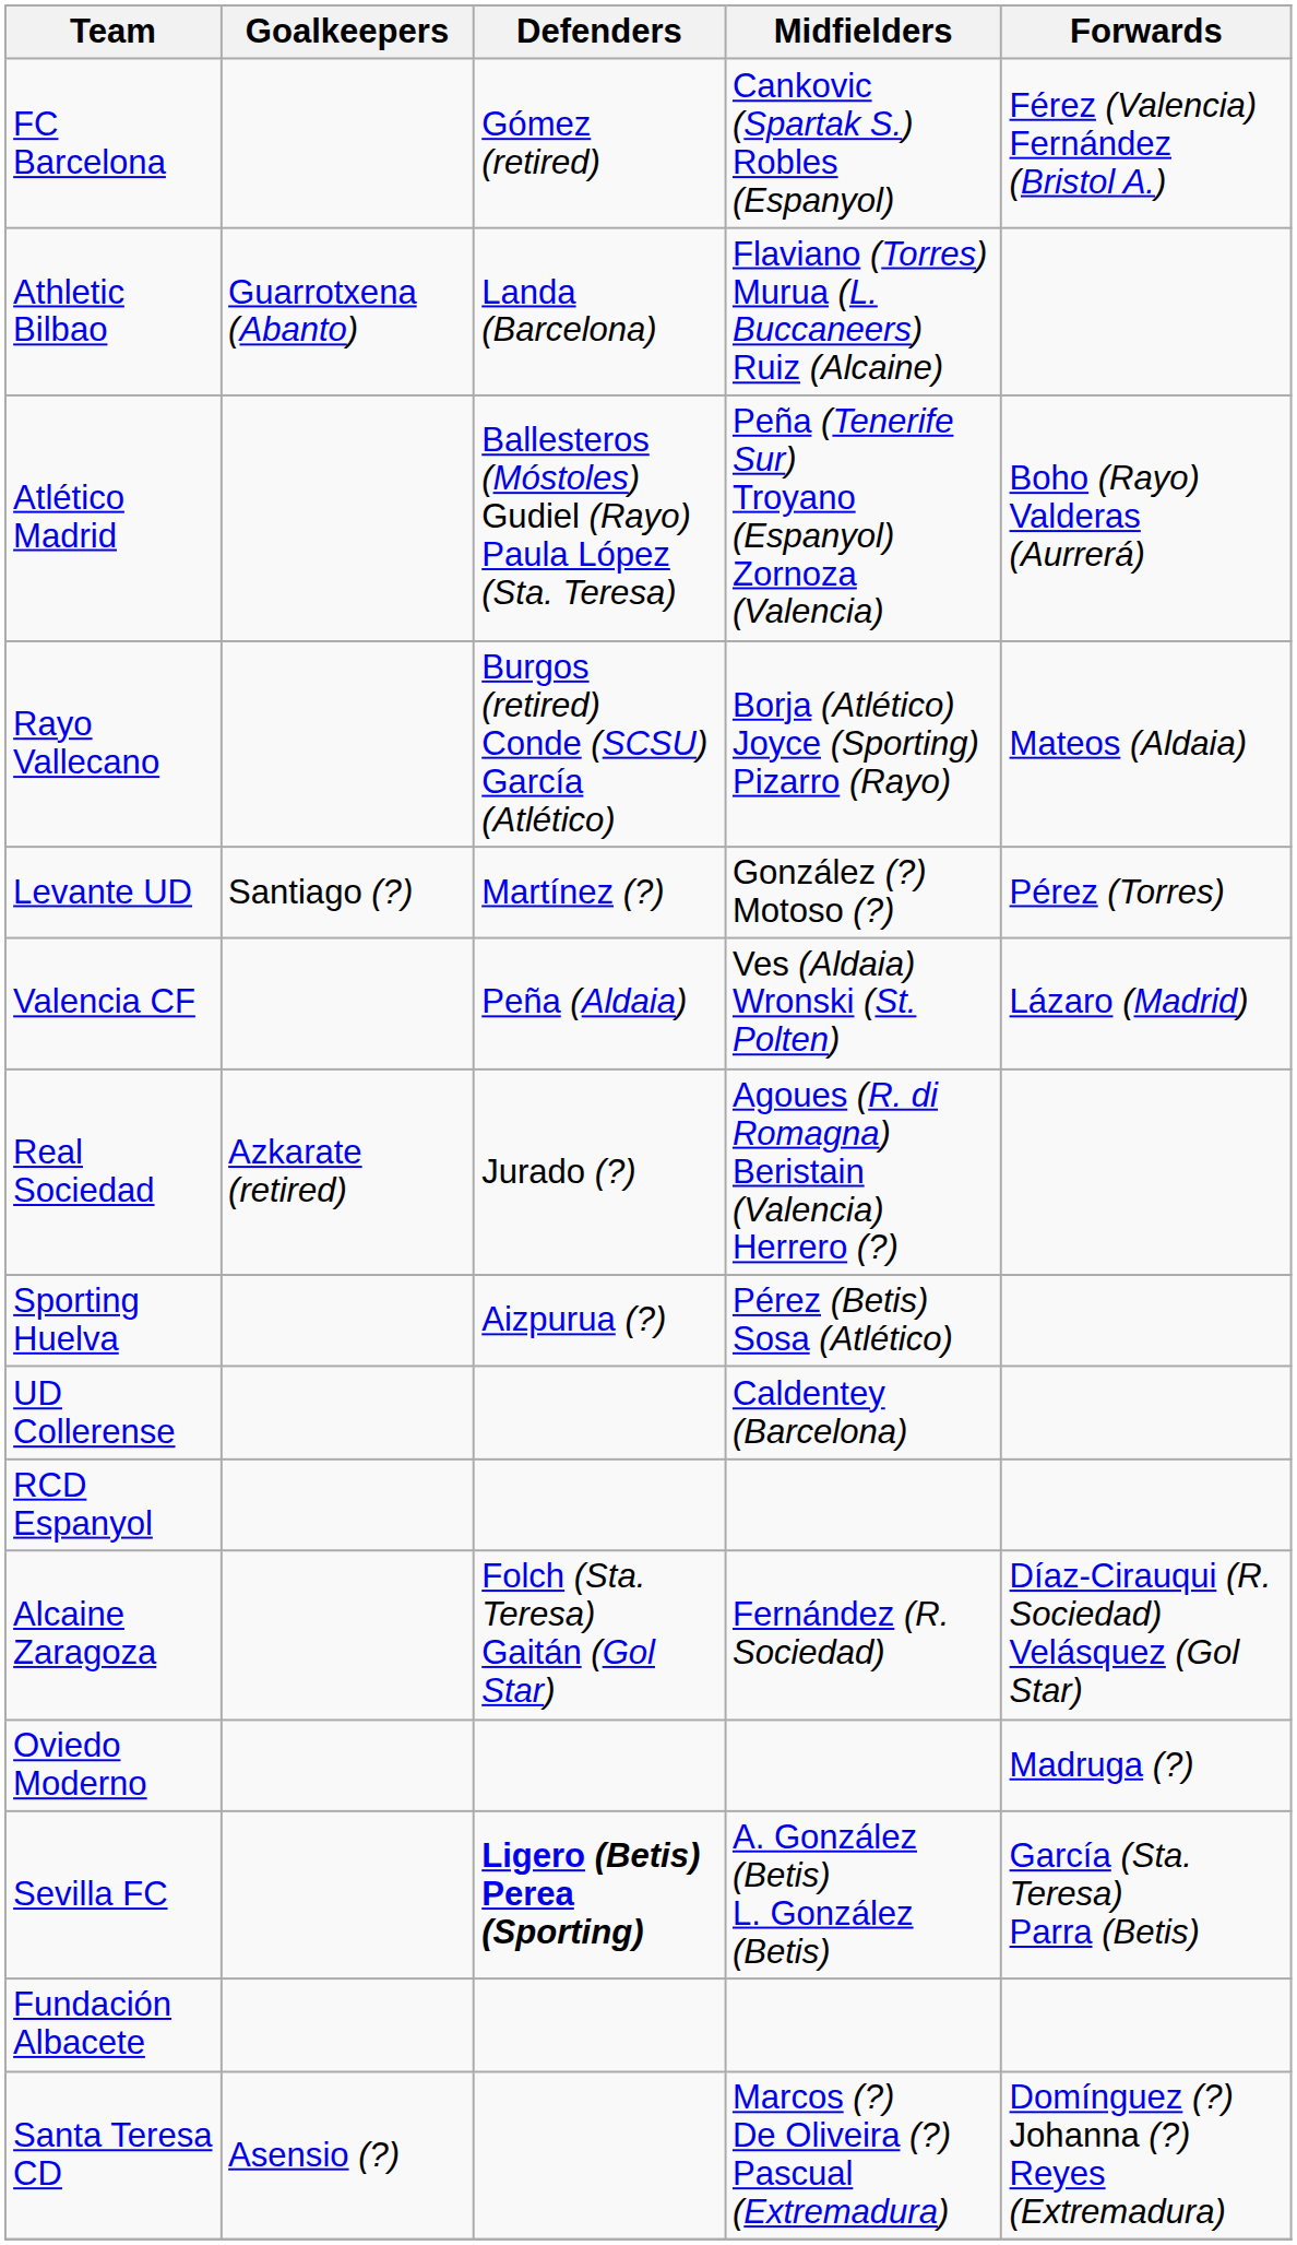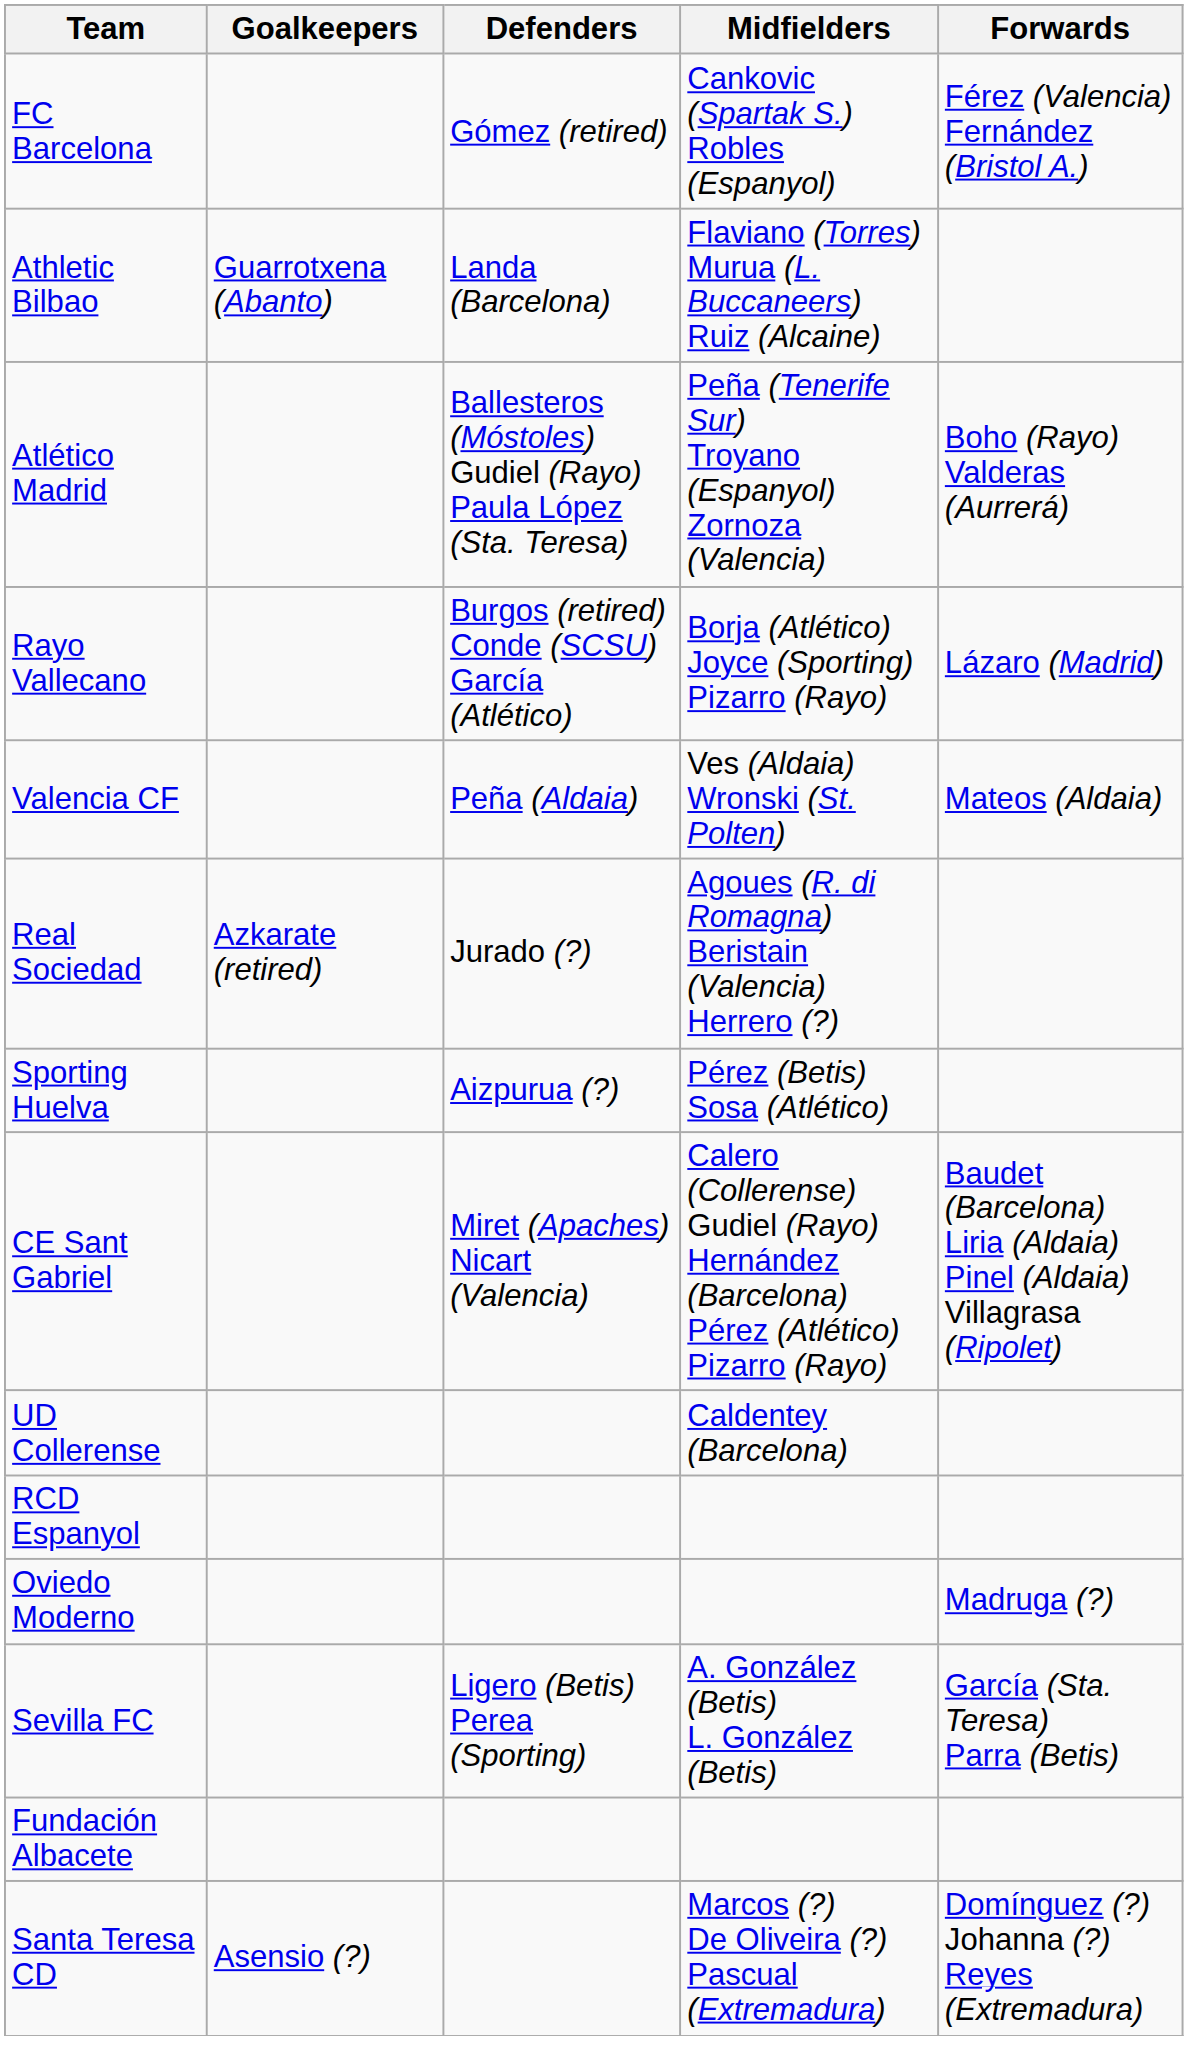 <table class="wikitable">
 <tr>
 <th>Team</th>
 <th>Goalkeepers</th>
 <th>Defenders</th>
 <th>Midfielders</th>
 <th>Forwards</th>
 </tr>
 <tr>
 <td><a href='#'>FC Barcelona</a></td>
 <td></td>
 <td><a href='#'>Gómez</a> <em>(retired)</em></td>
 <td> <a href='#'>Cankovic</a> <em>(<a href='#'>Spartak S.</a>)</em><br> <a href='#'>Robles</a> <em>(Espanyol)</em></td>
 <td><a href='#'>Férez</a> <em>(Valencia)</em><br><a href='#'>Fernández</a> <em>(<a href='#'>Bristol A.</a>)</em></td>
 </tr>
 <tr>
 <td><a href='#'>Athletic Bilbao</a></td>
 <td><a href='#'>Guarrotxena</a> <em>(<a href='#'>Abanto</a>)</em></td>
 <td><a href='#'>Landa</a> <em>(Barcelona)</em></td>
 <td><a href='#'>Flaviano</a> <em>(<a href='#'>Torres</a>)</em><br><a href='#'>Murua</a> <em>(<a href='#'>L. Buccaneers</a>)</em><br><a href='#'>Ruiz</a> <em>(Alcaine)</em></td>
 <td></td>
 </tr>
 <tr>
 <td><a href='#'>Atlético Madrid</a></td>
 <td></td>
 <td><a href='#'>Ballesteros</a> <em>(<a href='#'>Móstoles</a>)</em><br>Gudiel <em>(Rayo)</em><br><a href='#'>Paula López</a> <em>(Sta. Teresa)</em></td>
 <td><a href='#'>Peña</a> <em>(<a href='#'>Tenerife Sur</a>)</em><br><a href='#'>Troyano</a> <em>(Espanyol)</em><br><a href='#'>Zornoza</a> <em>(Valencia)</em></td>
 <td> <a href='#'>Boho</a> <em>(Rayo)</em><br><a href='#'>Valderas</a> <em>(Aurrerá)</em></td>
 </tr>
 <tr>
 <td><a href='#'>Rayo Vallecano</a></td>
 <td></td>
 <td><a href='#'>Burgos</a> <em>(retired)</em><br><a href='#'>Conde</a> <em>(<a href='#'>SCSU</a>)</em><br><a href='#'>García</a> <em>(Atlético)</em></td>
 <td><a href='#'>Borja</a> <em>(Atlético)</em><br> <a href='#'>Joyce</a> <em>(Sporting)</em><br><a href='#'>Pizarro</a> <em>(Rayo)</em></td>
-<td><a href='#'>Mateos</a> <em>(Aldaia)</em></td>
-</tr>
-<tr>
-<td><a href='#'>Levante UD</a></td>
-<td>Santiago <em>(?)</em></td>
-<td><a href='#'>Martínez</a> <em>(?)</em></td>
-<td>González <em>(?)</em><br>Motoso <em>(?)</em></td>
-<td><a href='#'>Pérez</a> <em>(Torres)</em></td>
+<td><a href='#'>Lázaro</a> <em>(<a href='#'>Madrid</a>)</em></td>
 </tr>
 <tr>
 <td><a href='#'>Valencia CF</a></td>
 <td></td>
 <td><a href='#'>Peña</a> <em>(<a href='#'>Aldaia</a>)</em></td>
 <td>Ves <em>(Aldaia)</em><br> <a href='#'>Wronski</a> <em>(<a href='#'>St. Polten</a>)</em></td>
-<td><a href='#'>Lázaro</a> <em>(<a href='#'>Madrid</a>)</em></td>
+<td><a href='#'>Mateos</a> <em>(Aldaia)</em></td>
 </tr>
 <tr>
 <td><a href='#'>Real Sociedad</a></td>
 <td><a href='#'>Azkarate</a> <em>(retired)</em></td>
 <td>Jurado <em>(?)</em></td>
 <td><a href='#'>Agoues</a> <em>(<a href='#'>R. di Romagna</a>)</em><br><a href='#'>Beristain</a> <em>(Valencia)</em><br><a href='#'>Herrero</a> <em>(?)</em></td>
 <td></td>
 </tr>
 <tr>
 <td><a href='#'>Sporting Huelva</a></td>
 <td></td>
 <td><a href='#'>Aizpurua</a> <em>(?)</em></td>
 <td><a href='#'>Pérez</a> <em>(Betis)</em><br><a href='#'>Sosa</a> <em>(Atlético)</em></td>
 <td></td>
 </tr>
 <tr>
+<td><a href='#'>CE Sant Gabriel</a></td>
+<td></td>
+<td><a href='#'>Miret</a> <em>(<a href='#'>Apaches</a>)</em><br><a href='#'>Nicart</a> <em>(Valencia)</em></td>
+<td><a href='#'>Calero</a> <em>(Collerense)</em><br>Gudiel <em>(Rayo)</em><br><a href='#'>Hernández</a> <em>(Barcelona)</em><br><a href='#'>Pérez</a> <em>(Atlético)</em><br><a href='#'>Pizarro</a> <em>(Rayo)</em></td>
+<td><a href='#'>Baudet</a> <em>(Barcelona)</em><br><a href='#'>Liria</a> <em>(Aldaia)</em><br><a href='#'>Pinel</a> <em>(Aldaia)</em><br>Villagrasa <em>(<a href='#'>Ripolet</a>)</em></td>
+</tr>
+<tr>
 <td><a href='#'>UD Collerense</a></td>
 <td></td>
 <td></td>
 <td><a href='#'>Caldentey</a> <em>(Barcelona)</em></td>
 <td></td>
 </tr>
 <tr>
 <td><a href='#'>RCD Espanyol</a></td>
 <td></td>
 <td></td>
 <td></td>
 <td></td>
 </tr>
 <tr>
-<td><a href='#'>Alcaine Zaragoza</a></td>
-<td></td>
-<td><a href='#'>Folch</a> <em>(Sta. Teresa)</em><br> <a href='#'>Gaitán</a> <em>(<a href='#'>Gol Star</a>)</em></td>
-<td><a href='#'>Fernández</a> <em>(R. Sociedad)</em></td>
-<td><a href='#'>Díaz-Cirauqui</a> <em>(R. Sociedad)</em><br> <a href='#'>Velásquez</a> <em>(Gol Star)</em></td>
-</tr>
-<tr>
 <td><a href='#'>Oviedo Moderno</a></td>
 <td></td>
 <td></td>
 <td></td>
 <td><a href='#'>Madruga</a> <em>(?)</em></td>
 </tr>
 <tr>
 <td><a href='#'>Sevilla FC</a></td>
 <td></td>
-<td><strong><a href='#'>Ligero</a> <em>(Betis)</em><br><a href='#'>Perea</a> <em>(Sporting)</em></strong></td>
+<td><a href='#'>Ligero</a> <em>(Betis)</em><br><a href='#'>Perea</a> <em>(Sporting)</em></td>
 <td><a href='#'>A. González</a> <em>(Betis)</em><br><a href='#'>L. González</a> <em>(Betis)</em></td>
 <td><a href='#'>García</a> <em>(Sta. Teresa)</em><br><a href='#'>Parra</a> <em>(Betis)</em></td>
 </tr>
 <tr>
 <td><a href='#'>Fundación Albacete</a></td>
 <td></td>
 <td></td>
 <td></td>
 <td></td>
 </tr>
 <tr>
 <td><a href='#'>Santa Teresa CD</a></td>
 <td><a href='#'>Asensio</a> <em>(?)</em></td>
 <td></td>
 <td><a href='#'>Marcos</a> <em>(?)</em><br> <a href='#'>De Oliveira</a> <em>(?)</em><br><a href='#'>Pascual</a> <em>(<a href='#'>Extremadura</a>)</em></td>
 <td><a href='#'>Domínguez</a> <em>(?)</em><br>Johanna <em>(?)</em><br><a href='#'>Reyes</a> <em>(Extremadura)</em></td>
 </tr>
 <tr>
 </tr>
 </table>
